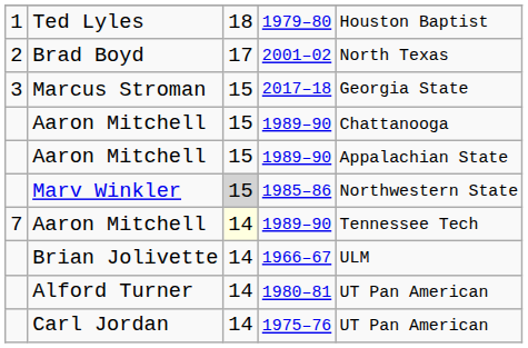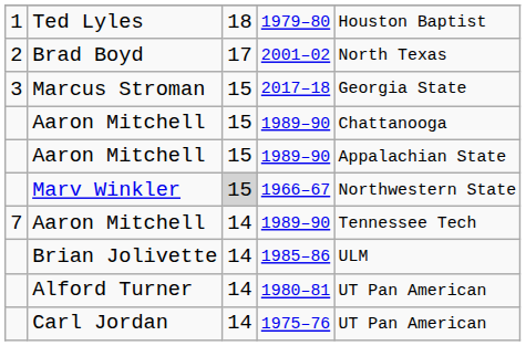 <table class="wikitable">
 <tr>
 </tr>
 <tr>
 <td>1</td>
 <td>Ted Lyles</td>
 <td>18</td>
 <td style="font-size:80%;"><a href='#'>1979–80</a></td>
 <td style="font-size:80%;">Houston Baptist</td>
 </tr>
 <tr>
 <td>2</td>
 <td>Brad Boyd</td>
 <td>17</td>
 <td style="font-size:80%;"><a href='#'>2001–02</a></td>
 <td style="font-size:80%;">North Texas</td>
 </tr>
 <tr>
 <td>3</td>
 <td>Marcus Stroman</td>
 <td>15</td>
 <td style="font-size:80%;"><a href='#'>2017–18</a></td>
 <td style="font-size:80%;">Georgia State</td>
 </tr>
 <tr>
 <td></td>
 <td>Aaron Mitchell</td>
 <td>15</td>
 <td style="font-size:80%;"><a href='#'>1989–90</a></td>
 <td style="font-size:80%;">Chattanooga</td>
 </tr>
 <tr>
 <td></td>
 <td>Aaron Mitchell</td>
 <td>15</td>
 <td style="font-size:80%;"><a href='#'>1989–90</a></td>
 <td style="font-size:80%;">Appalachian State</td>
 </tr>
 <tr>
 <td></td>
 <td><a href='#'>Marv Winkler</a></td>
 <td style="background: lightgrey;">15</td>
-<td style="font-size:80%;"><a href='#'>1985–86</a></td>
+<td style="font-size:80%;"><a href='#'>1966–67</a></td>
 <td style="font-size:80%;">Northwestern State</td>
 </tr>
 <tr>
 <td>7</td>
 <td>Aaron Mitchell</td>
-<td style="background: lightyellow;">14</td>
+<td>14</td>
 <td style="font-size:80%;"><a href='#'>1989–90</a></td>
 <td style="font-size:80%;">Tennessee Tech</td>
 </tr>
 <tr>
 <td></td>
 <td>Brian Jolivette</td>
 <td>14</td>
-<td style="font-size:80%;"><a href='#'>1966–67</a></td>
+<td style="font-size:80%;"><a href='#'>1985–86</a></td>
 <td style="font-size:80%;">ULM</td>
 </tr>
 <tr>
 <td></td>
 <td>Alford Turner</td>
 <td>14</td>
 <td style="font-size:80%;"><a href='#'>1980–81</a></td>
 <td style="font-size:80%;">UT Pan American</td>
 </tr>
 <tr>
 <td></td>
 <td>Carl Jordan</td>
 <td>14</td>
 <td style="font-size:80%;"><a href='#'>1975–76</a></td>
 <td style="font-size:80%;">UT Pan American</td>
 </tr>
 </table>
